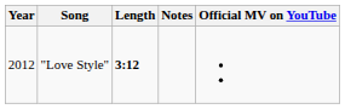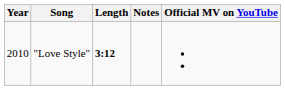 <table class="wikitable">
 <tr>
 <th>Year</th>
 <th>Song</th>
 <th>Length</th>
 <th>Notes</th>
 <th>Official MV on <a href='#'>YouTube</a></th>
 </tr>
 <tr>
-<td rowspan="1">2012</td>
+<td rowspan="1">2010</td>
 <td>"Love Style"</td>
 <td><strong>3:12</strong></td>
 <td></td>
 <td><br><ul><li></li><li></li></ul></td>
 </tr>
 </table>
